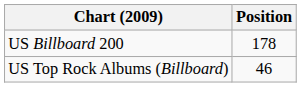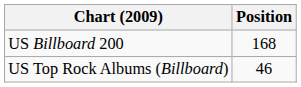 <table class="wikitable sortable">
 <tr>
 <th>Chart (2009)</th>
 <th>Position</th>
 </tr>
 <tr>
 <td>US <em>Billboard</em> 200</td>
-<td align="center">178</td>
+<td align="center">168</td>
 </tr>
 <tr>
 <td>US Top Rock Albums (<em>Billboard</em>)</td>
 <td align="center">46</td>
 </tr>
 </table>
